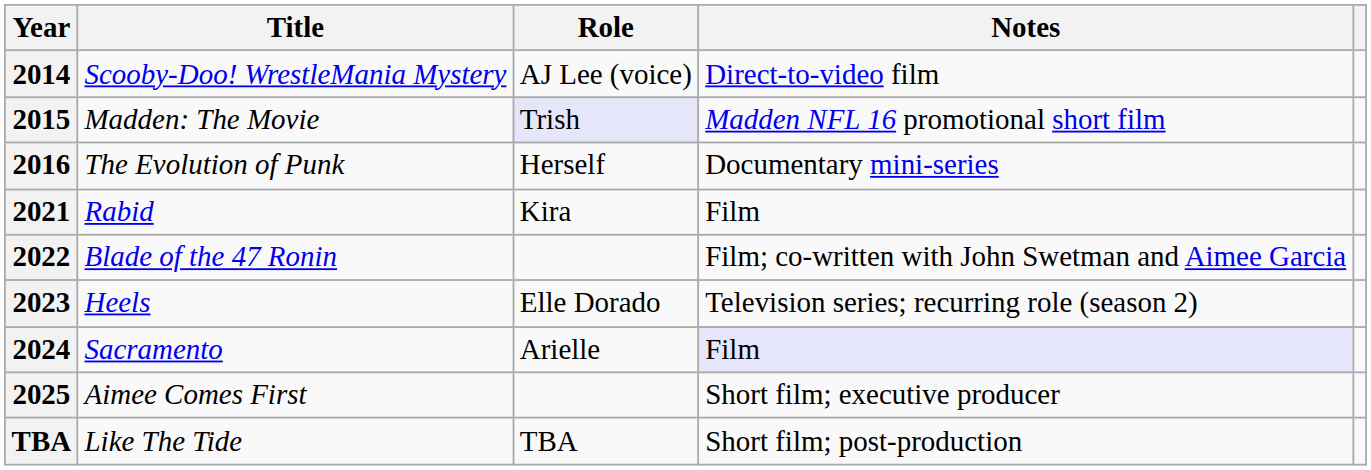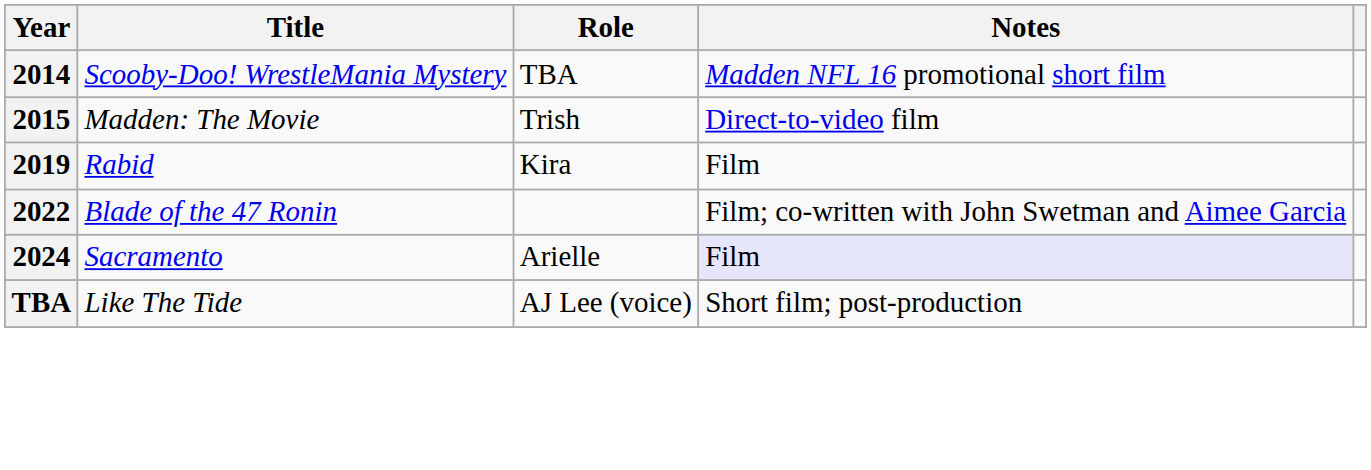 <table class="wikitable plainrowheaders">
 <tr>
 <th scope="col">Year</th>
 <th scope="col">Title</th>
 <th scope="col">Role</th>
 <th scope="col">Notes</th>
 <th scope="col"></th>
 </tr>
 <tr>
 <th scope="row">2014</th>
 <td><em><a href='#'>Scooby-Doo! WrestleMania Mystery</a></em></td>
-<td>AJ Lee (voice)</td>
-<td><a href='#'>Direct-to-video</a> film</td>
+<td>TBA</td>
+<td><em><a href='#'>Madden NFL 16</a></em> promotional <a href='#'>short film</a></td>
 <td align="center"></td>
 </tr>
 <tr>
 <th scope="row">2015</th>
 <td><em>Madden: The Movie</em></td>
-<td style="background: lavender;">Trish</td>
-<td><em><a href='#'>Madden NFL 16</a></em> promotional <a href='#'>short film</a></td>
+<td>Trish</td>
+<td><a href='#'>Direct-to-video</a> film</td>
 <td align="center"></td>
 </tr>
 <tr>
-<th scope="row">2016</th>
-<td><em>The Evolution of Punk</em></td>
-<td>Herself</td>
-<td>Documentary <a href='#'>mini-series</a></td>
-<td align="center"></td>
-</tr>
-<tr>
-<th scope="row">2021</th>
+<th scope="row">2019</th>
 <td><em><a href='#'>Rabid</a></em></td>
 <td>Kira</td>
 <td>Film</td>
 <td align="center"></td>
 </tr>
 <tr>
 <th scope="row">2022</th>
 <td><em><a href='#'>Blade of the 47 Ronin</a></em></td>
 <td></td>
 <td>Film; co-written with John Swetman and <a href='#'>Aimee Garcia</a></td>
 <td align="center"></td>
 </tr>
 <tr>
-<th scope="row">2023</th>
-<td><em><a href='#'>Heels</a></em></td>
-<td>Elle Dorado</td>
-<td>Television series; recurring role (season 2)</td>
-<td align="center"></td>
-</tr>
-<tr>
 <th scope="row">2024</th>
 <td><em><a href='#'>Sacramento</a></em></td>
 <td>Arielle</td>
 <td style="background: lavender;">Film</td>
 <td align="center"></td>
 </tr>
 <tr>
-<th scope="row">2025</th>
-<td><em>Aimee Comes First</em></td>
-<td></td>
-<td>Short film; executive producer</td>
-<td align="center"></td>
-</tr>
-<tr>
 <th scope="row">TBA</th>
 <td><em>Like The Tide</em></td>
-<td>TBA</td>
+<td>AJ Lee (voice)</td>
 <td>Short film; post-production</td>
 <td align="center"></td>
 </tr>
 </table>
